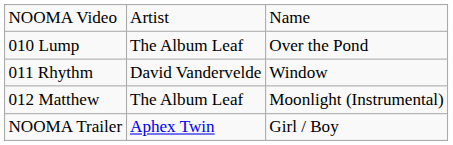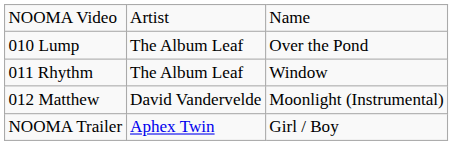 <table class="wikitable">
 <tr>
 <td>NOOMA Video</td>
 <td>Artist</td>
 <td>Name</td>
 </tr>
 <tr>
 <td>010  Lump</td>
 <td>The Album Leaf</td>
 <td>Over the Pond</td>
 </tr>
 <tr>
 <td>011  Rhythm</td>
-<td>David Vandervelde</td>
+<td>The Album Leaf</td>
 <td>Window</td>
 </tr>
 <tr>
 <td>012  Matthew</td>
-<td>The Album Leaf</td>
+<td>David Vandervelde</td>
 <td>Moonlight (Instrumental)</td>
 </tr>
 <tr>
 <td>NOOMA Trailer</td>
 <td><a href='#'>Aphex Twin</a></td>
 <td>Girl / Boy</td>
 </tr>
 </table>
